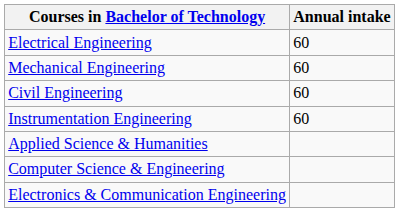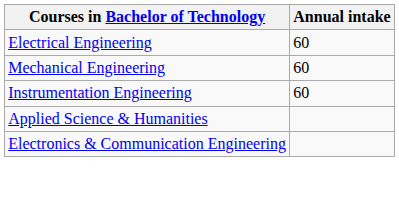 <table class="wikitable sortable">
 <tr>
 <th>Courses in <a href='#'>Bachelor of Technology</a></th>
 <th>Annual intake</th>
 </tr>
 <tr>
 <td><a href='#'>Electrical Engineering</a></td>
 <td>60</td>
 </tr>
 <tr>
 <td><a href='#'>Mechanical Engineering</a></td>
 <td>60</td>
 </tr>
 <tr>
-<td><a href='#'>Civil Engineering</a></td>
-<td>60</td>
-</tr>
-<tr>
 <td><a href='#'>Instrumentation Engineering</a></td>
 <td>60</td>
 </tr>
 <tr>
 <td><a href='#'>Applied Science & Humanities</a></td>
 <td></td>
 </tr>
 <tr>
-<td><a href='#'>Computer Science & Engineering</a></td>
-<td></td>
-</tr>
-<tr>
 <td><a href='#'>Electronics & Communication Engineering</a></td>
 <td></td>
 </tr>
 </table>
